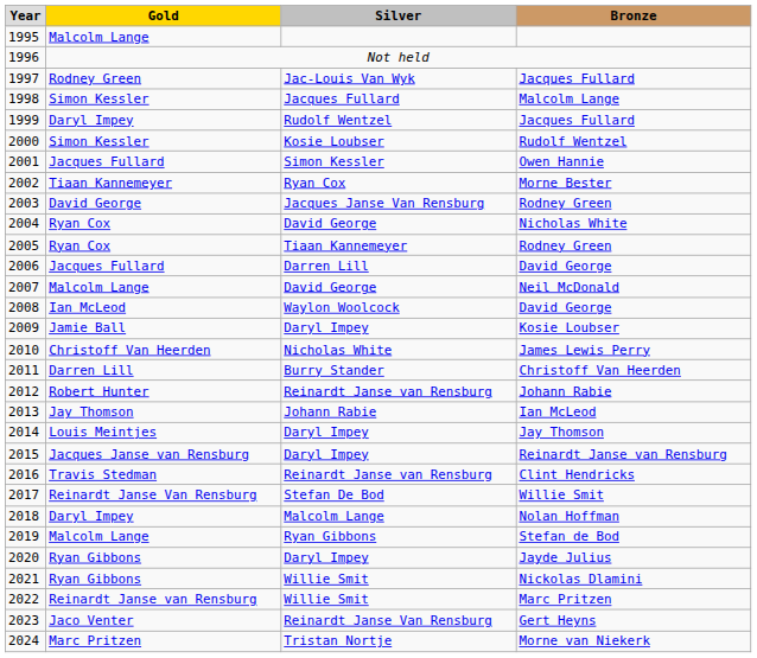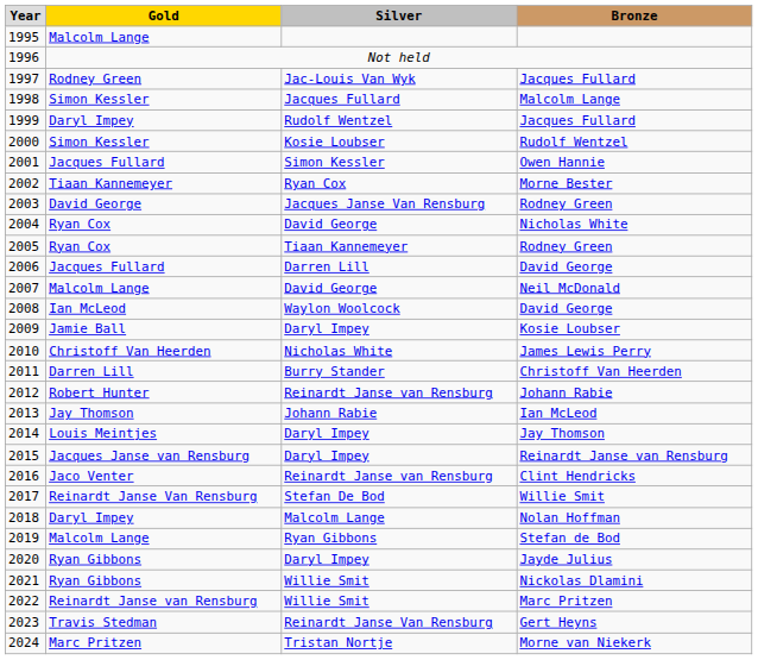 <table class="wikitable" style="width: 60%; text-align:left;">
 <tr>
 <td style="background:#DDDDDD; font-weight:bold; text-align:center;">Year</td>
 <td style="background:gold; font-weight:bold; text-align:center;">Gold</td>
 <td style="background:silver; font-weight:bold; text-align:center;">Silver</td>
 <td style="background:#cc9966; font-weight:bold; text-align:center;">Bronze</td>
 </tr>
 <tr>
 <td>1995</td>
 <td><a href='#'>Malcolm Lange</a></td>
 <td></td>
 <td></td>
 </tr>
 <tr>
 <td>1996</td>
 <td colspan=3 align=center><em>Not held</em></td>
 </tr>
 <tr>
 <td>1997</td>
 <td><a href='#'>Rodney Green</a></td>
 <td><a href='#'>Jac-Louis Van Wyk</a></td>
 <td><a href='#'>Jacques Fullard</a></td>
 </tr>
 <tr>
 <td>1998</td>
 <td><a href='#'>Simon Kessler</a></td>
 <td><a href='#'>Jacques Fullard</a></td>
 <td><a href='#'>Malcolm Lange</a></td>
 </tr>
 <tr>
 <td>1999</td>
 <td><a href='#'>Daryl Impey</a></td>
 <td><a href='#'>Rudolf Wentzel</a></td>
 <td><a href='#'>Jacques Fullard</a></td>
 </tr>
 <tr>
 <td>2000</td>
 <td><a href='#'>Simon Kessler</a></td>
 <td><a href='#'>Kosie Loubser</a></td>
 <td><a href='#'>Rudolf Wentzel</a></td>
 </tr>
 <tr>
 <td>2001</td>
 <td><a href='#'>Jacques Fullard</a></td>
 <td><a href='#'>Simon Kessler</a></td>
 <td><a href='#'>Owen Hannie</a></td>
 </tr>
 <tr>
 <td>2002</td>
 <td><a href='#'>Tiaan Kannemeyer</a></td>
 <td><a href='#'>Ryan Cox</a></td>
 <td><a href='#'>Morne Bester</a></td>
 </tr>
 <tr>
 <td>2003</td>
 <td><a href='#'>David George</a></td>
 <td><a href='#'>Jacques Janse Van Rensburg</a></td>
 <td><a href='#'>Rodney Green</a></td>
 </tr>
 <tr>
 <td>2004</td>
 <td><a href='#'>Ryan Cox</a></td>
 <td><a href='#'>David George</a></td>
 <td><a href='#'>Nicholas White</a></td>
 </tr>
 <tr>
 <td>2005</td>
 <td><a href='#'>Ryan Cox</a></td>
 <td><a href='#'>Tiaan Kannemeyer</a></td>
 <td><a href='#'>Rodney Green</a></td>
 </tr>
 <tr>
 <td>2006</td>
 <td><a href='#'>Jacques Fullard</a></td>
 <td><a href='#'>Darren Lill</a></td>
 <td><a href='#'>David George</a></td>
 </tr>
 <tr>
 <td>2007</td>
 <td><a href='#'>Malcolm Lange</a></td>
 <td><a href='#'>David George</a></td>
 <td><a href='#'>Neil McDonald</a></td>
 </tr>
 <tr>
 <td>2008</td>
 <td><a href='#'>Ian McLeod</a></td>
 <td><a href='#'>Waylon Woolcock</a></td>
 <td><a href='#'>David George</a></td>
 </tr>
 <tr>
 <td>2009</td>
 <td><a href='#'>Jamie Ball</a></td>
 <td><a href='#'>Daryl Impey</a></td>
 <td><a href='#'>Kosie Loubser</a></td>
 </tr>
 <tr>
 <td>2010</td>
 <td><a href='#'>Christoff Van Heerden</a></td>
 <td><a href='#'>Nicholas White</a></td>
 <td><a href='#'>James Lewis Perry</a></td>
 </tr>
 <tr>
 <td>2011</td>
 <td><a href='#'>Darren Lill</a></td>
 <td><a href='#'>Burry Stander</a></td>
 <td><a href='#'>Christoff Van Heerden</a></td>
 </tr>
 <tr>
 <td>2012</td>
 <td><a href='#'>Robert Hunter</a></td>
 <td><a href='#'>Reinardt Janse van Rensburg</a></td>
 <td><a href='#'>Johann Rabie</a></td>
 </tr>
 <tr>
 <td>2013</td>
 <td><a href='#'>Jay Thomson</a></td>
 <td><a href='#'>Johann Rabie</a></td>
 <td><a href='#'>Ian McLeod</a></td>
 </tr>
 <tr>
 <td>2014</td>
 <td><a href='#'>Louis Meintjes</a></td>
 <td><a href='#'>Daryl Impey</a></td>
 <td><a href='#'>Jay Thomson</a></td>
 </tr>
 <tr>
 <td>2015</td>
 <td><a href='#'>Jacques Janse van Rensburg</a></td>
 <td><a href='#'>Daryl Impey</a></td>
 <td><a href='#'>Reinardt Janse van Rensburg</a></td>
 </tr>
 <tr>
 <td>2016</td>
-<td><a href='#'>Travis Stedman</a></td>
+<td><a href='#'>Jaco Venter</a></td>
 <td><a href='#'>Reinardt Janse van Rensburg</a></td>
 <td><a href='#'>Clint Hendricks</a></td>
 </tr>
 <tr>
 <td>2017</td>
 <td><a href='#'>Reinardt Janse Van Rensburg</a></td>
 <td><a href='#'>Stefan De Bod</a></td>
 <td><a href='#'>Willie Smit</a></td>
 </tr>
 <tr>
 <td>2018</td>
 <td><a href='#'>Daryl Impey</a></td>
 <td><a href='#'>Malcolm Lange</a></td>
 <td><a href='#'>Nolan Hoffman</a></td>
 </tr>
 <tr>
 <td>2019</td>
 <td><a href='#'>Malcolm Lange</a></td>
 <td><a href='#'>Ryan Gibbons</a></td>
 <td><a href='#'>Stefan de Bod</a></td>
 </tr>
 <tr>
 <td>2020</td>
 <td><a href='#'>Ryan Gibbons</a></td>
 <td><a href='#'>Daryl Impey</a></td>
 <td><a href='#'>Jayde Julius</a></td>
 </tr>
 <tr>
 <td>2021</td>
 <td><a href='#'>Ryan Gibbons</a></td>
 <td><a href='#'>Willie Smit</a></td>
 <td><a href='#'>Nickolas Dlamini</a></td>
 </tr>
 <tr>
 <td>2022</td>
 <td><a href='#'>Reinardt Janse van Rensburg</a></td>
 <td><a href='#'>Willie Smit</a></td>
 <td><a href='#'>Marc Pritzen</a></td>
 </tr>
 <tr>
 <td>2023</td>
-<td><a href='#'>Jaco Venter</a></td>
+<td><a href='#'>Travis Stedman</a></td>
 <td><a href='#'>Reinardt Janse Van Rensburg</a></td>
 <td><a href='#'>Gert Heyns</a></td>
 </tr>
 <tr>
 <td>2024</td>
 <td><a href='#'>Marc Pritzen</a></td>
 <td><a href='#'>Tristan Nortje</a></td>
 <td><a href='#'>Morne van Niekerk</a></td>
 </tr>
 </table>
